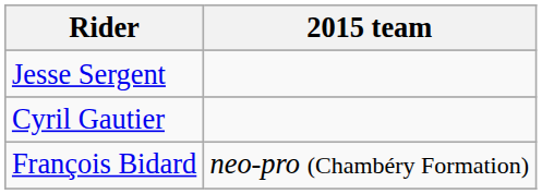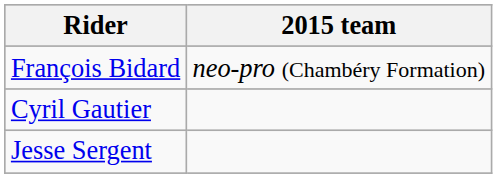 <table class="wikitable">
 <tr>
 <th>Rider</th>
 <th>2015 team</th>
 </tr>
 <tr>
-<td><a href='#'>Jesse Sergent</a></td>
-<td></td>
+<td><a href='#'>François Bidard</a></td>
+<td><em>neo-pro</em> <small>(Chambéry Formation)</small></td>
 </tr>
 <tr>
 <td><a href='#'>Cyril Gautier</a></td>
 <td></td>
 </tr>
 <tr>
-<td><a href='#'>François Bidard</a></td>
-<td><em>neo-pro</em> <small>(Chambéry Formation)</small></td>
+<td><a href='#'>Jesse Sergent</a></td>
+<td></td>
 </tr>
 </table>
